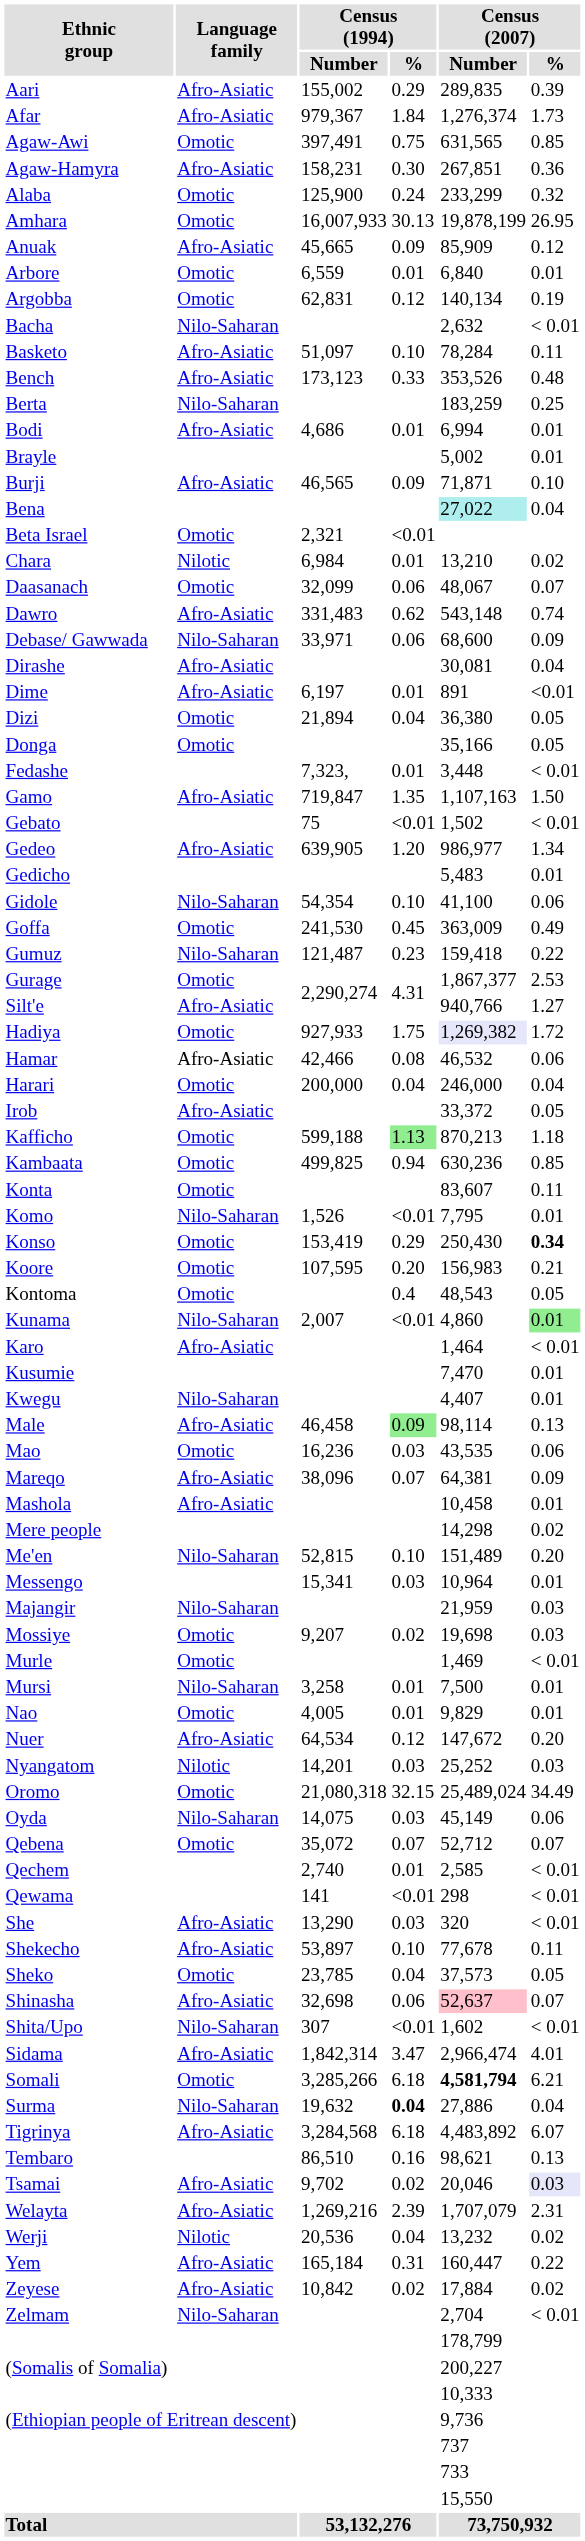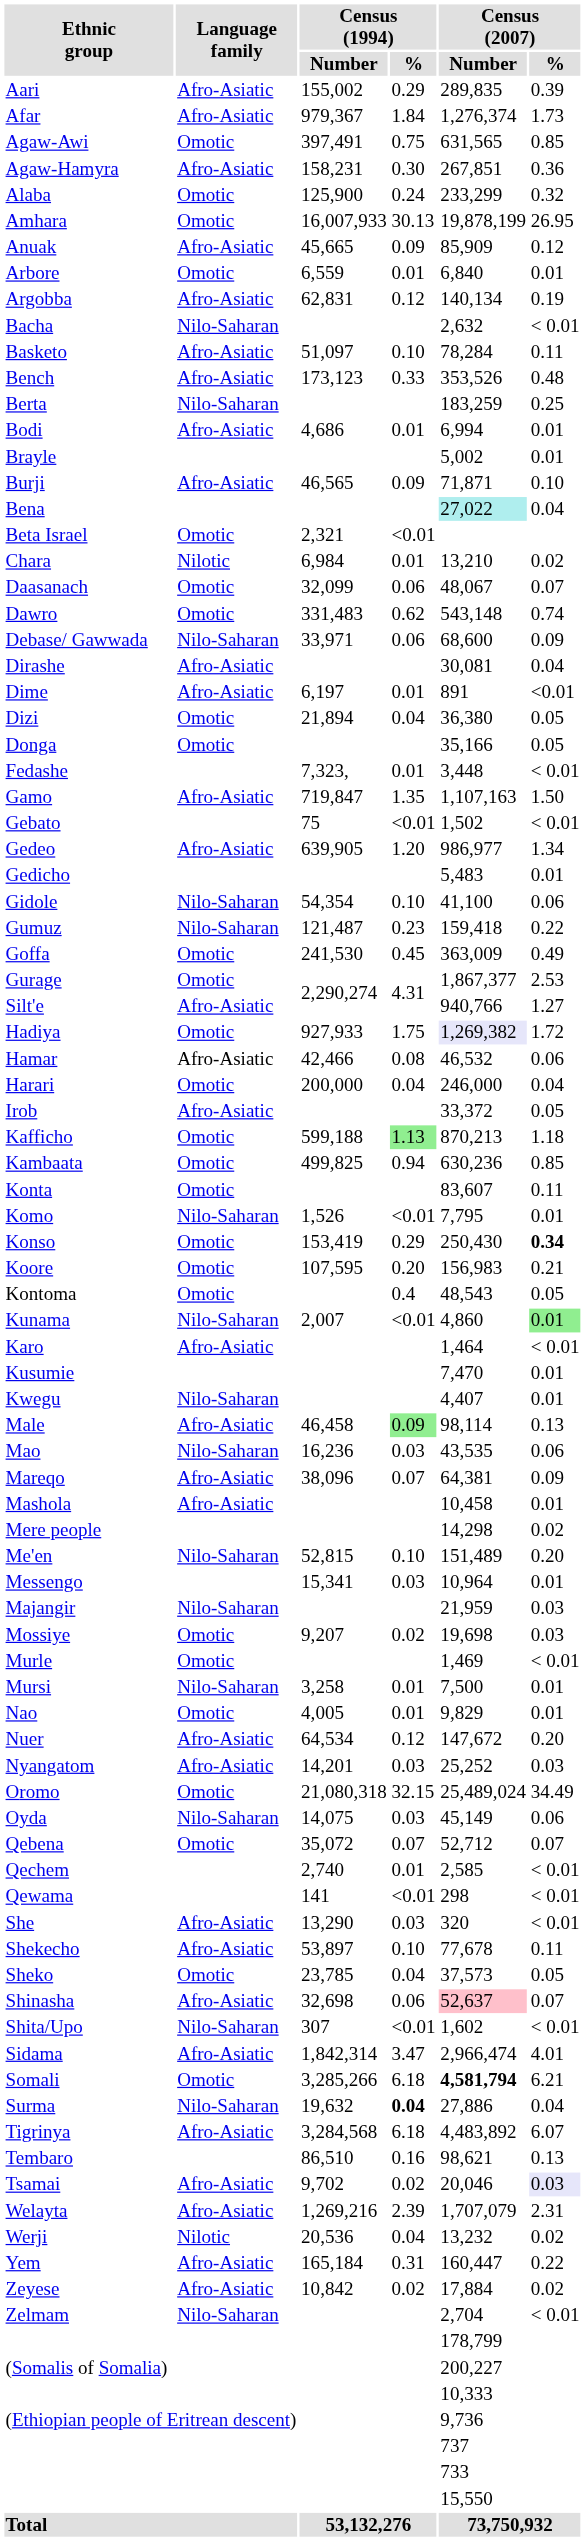 <table class= style="text-align: right;">
 <tr bgcolor="#e0e0e0">
 <th rowspan="2">Ethnic<br>group</th>
 <th rowspan="2">Language<br>family</th>
 <th colspan="2">Census<br>(1994) </th>
 <th colspan="2">Census<br> (2007) </th>
 </tr>
 <tr bgcolor="#e0e0e0">
 <th>Number</th>
 <th>%</th>
 <th>Number</th>
 <th>%</th>
 </tr>
 <tr>
 <td align="left"><a href='#'>Aari</a></td>
 <td><a href='#'>Afro-Asiatic</a></td>
 <td>155,002</td>
 <td>0.29</td>
 <td>289,835</td>
 <td>0.39</td>
 </tr>
 <tr>
 <td align="left"><a href='#'>Afar</a></td>
 <td><a href='#'>Afro-Asiatic</a></td>
 <td>979,367</td>
 <td>1.84</td>
 <td>1,276,374</td>
 <td>1.73</td>
 </tr>
 <tr>
 <td align="left"><a href='#'>Agaw-Awi</a></td>
 <td><a href='#'>Omotic</a></td>
 <td>397,491</td>
 <td>0.75</td>
 <td>631,565</td>
 <td>0.85</td>
 </tr>
 <tr>
 <td align="left"><a href='#'>Agaw-Hamyra</a></td>
 <td><a href='#'>Afro-Asiatic</a></td>
 <td>158,231</td>
 <td>0.30</td>
 <td>267,851</td>
 <td>0.36</td>
 </tr>
 <tr>
 <td align="left"><a href='#'>Alaba</a></td>
 <td><a href='#'>Omotic</a></td>
 <td>125,900</td>
 <td>0.24</td>
 <td>233,299</td>
 <td>0.32</td>
 </tr>
 <tr>
 <td align="left"><a href='#'>Amhara</a></td>
 <td><a href='#'>Omotic</a></td>
 <td>16,007,933</td>
 <td>30.13</td>
 <td>19,878,199</td>
 <td>26.95</td>
 </tr>
 <tr>
 <td align="left"><a href='#'>Anuak</a></td>
 <td><a href='#'>Afro-Asiatic</a></td>
 <td>45,665</td>
 <td>0.09</td>
 <td>85,909</td>
 <td>0.12</td>
 </tr>
 <tr>
 <td align="left"><a href='#'>Arbore</a></td>
 <td><a href='#'>Omotic</a></td>
 <td>6,559</td>
 <td>0.01</td>
 <td>6,840</td>
 <td>0.01</td>
 </tr>
 <tr>
 <td align="left"><a href='#'>Argobba</a></td>
-<td><a href='#'>Omotic</a></td>
+<td><a href='#'>Afro-Asiatic</a></td>
 <td>62,831</td>
 <td>0.12</td>
 <td>140,134</td>
 <td>0.19</td>
 </tr>
 <tr>
 <td align="left"><a href='#'>Bacha</a></td>
 <td><a href='#'>Nilo-Saharan</a></td>
 <td></td>
 <td></td>
 <td>2,632</td>
 <td>< 0.01</td>
 </tr>
 <tr>
 <td align="left"><a href='#'>Basketo</a></td>
 <td><a href='#'>Afro-Asiatic</a></td>
 <td>51,097</td>
 <td>0.10</td>
 <td>78,284</td>
 <td>0.11</td>
 </tr>
 <tr>
 <td align="left"><a href='#'>Bench</a></td>
 <td><a href='#'>Afro-Asiatic</a></td>
 <td>173,123</td>
 <td>0.33</td>
 <td>353,526</td>
 <td>0.48</td>
 </tr>
 <tr>
 <td align="left"><a href='#'>Berta</a></td>
 <td><a href='#'>Nilo-Saharan</a></td>
 <td></td>
 <td></td>
 <td>183,259</td>
 <td>0.25</td>
 </tr>
 <tr>
 <td align="left"><a href='#'>Bodi</a></td>
 <td><a href='#'>Afro-Asiatic</a></td>
 <td>4,686</td>
 <td>0.01</td>
 <td>6,994</td>
 <td>0.01</td>
 </tr>
 <tr>
 <td align="left"><a href='#'>Brayle</a></td>
 <td></td>
 <td></td>
 <td></td>
 <td>5,002</td>
 <td>0.01</td>
 </tr>
 <tr>
 <td align="left"><a href='#'>Burji</a></td>
 <td><a href='#'>Afro-Asiatic</a></td>
 <td>46,565</td>
 <td>0.09</td>
 <td>71,871</td>
 <td>0.10</td>
 </tr>
 <tr>
 <td align="left"><a href='#'>Bena</a></td>
 <td></td>
 <td></td>
 <td></td>
 <td style="background: paleturquoise;">27,022</td>
 <td>0.04</td>
 </tr>
 <tr>
 <td align="left"><a href='#'>Beta Israel</a></td>
 <td><a href='#'>Omotic</a></td>
 <td>2,321</td>
 <td><0.01</td>
 <td></td>
 <td></td>
 </tr>
 <tr>
 <td align="left"><a href='#'>Chara</a></td>
 <td><a href='#'>Nilotic</a></td>
 <td>6,984</td>
 <td>0.01</td>
 <td>13,210</td>
 <td>0.02</td>
 </tr>
 <tr>
 <td align="left"><a href='#'>Daasanach</a></td>
 <td><a href='#'>Omotic</a></td>
 <td>32,099</td>
 <td>0.06</td>
 <td>48,067</td>
 <td>0.07</td>
 </tr>
 <tr>
 <td align="left"><a href='#'>Dawro</a></td>
-<td><a href='#'>Afro-Asiatic</a></td>
+<td><a href='#'>Omotic</a></td>
 <td>331,483</td>
 <td>0.62</td>
 <td>543,148</td>
 <td>0.74</td>
 </tr>
 <tr>
 <td align="left"><a href='#'>Debase/ Gawwada</a></td>
 <td><a href='#'>Nilo-Saharan</a></td>
 <td>33,971</td>
 <td>0.06</td>
 <td>68,600</td>
 <td>0.09</td>
 </tr>
 <tr>
 <td align="left"><a href='#'>Dirashe</a></td>
 <td><a href='#'>Afro-Asiatic</a></td>
 <td></td>
 <td></td>
 <td>30,081</td>
 <td>0.04</td>
 </tr>
 <tr>
 <td align="left"><a href='#'>Dime</a></td>
 <td><a href='#'>Afro-Asiatic</a></td>
 <td>6,197</td>
 <td>0.01</td>
 <td>891</td>
 <td><0.01</td>
 </tr>
 <tr>
 <td align="left"><a href='#'>Dizi</a></td>
 <td><a href='#'>Omotic</a></td>
 <td>21,894</td>
 <td>0.04</td>
 <td>36,380</td>
 <td>0.05</td>
 </tr>
 <tr>
 <td align="left"><a href='#'>Donga</a></td>
 <td><a href='#'>Omotic</a></td>
 <td></td>
 <td></td>
 <td>35,166</td>
 <td>0.05</td>
 </tr>
 <tr>
 <td align="left"><a href='#'>Fedashe</a></td>
 <td></td>
 <td>7,323,</td>
 <td>0.01</td>
 <td>3,448</td>
 <td>< 0.01</td>
 </tr>
 <tr>
 <td align="left"><a href='#'>Gamo</a></td>
 <td><a href='#'>Afro-Asiatic</a></td>
 <td>719,847</td>
 <td>1.35</td>
 <td>1,107,163</td>
 <td>1.50</td>
 </tr>
 <tr>
 <td align="left"><a href='#'>Gebato</a></td>
 <td></td>
 <td>75</td>
 <td><0.01</td>
 <td>1,502</td>
 <td>< 0.01</td>
 </tr>
 <tr>
 <td align="left"><a href='#'>Gedeo</a></td>
 <td><a href='#'>Afro-Asiatic</a></td>
 <td>639,905</td>
 <td>1.20</td>
 <td>986,977</td>
 <td>1.34</td>
 </tr>
 <tr>
 <td align="left"><a href='#'>Gedicho</a></td>
 <td></td>
 <td></td>
 <td></td>
 <td>5,483</td>
 <td>0.01</td>
 </tr>
 <tr>
 <td align="left"><a href='#'>Gidole</a></td>
 <td><a href='#'>Nilo-Saharan</a></td>
 <td>54,354</td>
 <td>0.10</td>
 <td>41,100</td>
 <td>0.06</td>
 </tr>
 <tr>
+<td align="left"><a href='#'>Gumuz</a></td>
+<td><a href='#'>Nilo-Saharan</a></td>
+<td>121,487</td>
+<td>0.23</td>
+<td>159,418</td>
+<td>0.22</td>
+</tr>
+<tr>
 <td align="left"><a href='#'>Goffa</a></td>
 <td><a href='#'>Omotic</a></td>
 <td>241,530</td>
 <td>0.45</td>
 <td>363,009</td>
 <td>0.49</td>
-</tr>
-<tr>
-<td align="left"><a href='#'>Gumuz</a></td>
-<td><a href='#'>Nilo-Saharan</a></td>
-<td>121,487</td>
-<td>0.23</td>
-<td>159,418</td>
-<td>0.22</td>
 </tr>
 <tr>
 <td align="left"><a href='#'>Gurage</a></td>
 <td><a href='#'>Omotic</a></td>
 <td rowspan="2">2,290,274</td>
 <td rowspan="2">4.31</td>
 <td>1,867,377</td>
 <td>2.53</td>
 </tr>
 <tr>
 <td align="left"><a href='#'>Silt'e</a></td>
 <td><a href='#'>Afro-Asiatic</a></td>
 <td>940,766</td>
 <td>1.27</td>
 </tr>
 <tr>
 <td align="left"><a href='#'>Hadiya</a></td>
 <td><a href='#'>Omotic</a></td>
 <td>927,933</td>
 <td>1.75</td>
 <td style="background: lavender;">1,269,382</td>
 <td>1.72</td>
 </tr>
 <tr>
 <td align="left"><a href='#'>Hamar</a></td>
 <td>Afro-Asiatic</td>
 <td>42,466</td>
 <td>0.08</td>
 <td>46,532</td>
 <td>0.06</td>
 </tr>
 <tr>
 <td align="left"><a href='#'>Harari</a></td>
 <td><a href='#'>Omotic</a></td>
 <td>200,000</td>
 <td>0.04</td>
 <td>246,000</td>
 <td>0.04</td>
 </tr>
 <tr>
 <td align="left"><a href='#'>Irob</a></td>
 <td><a href='#'>Afro-Asiatic</a></td>
 <td></td>
 <td></td>
 <td>33,372</td>
 <td>0.05</td>
 </tr>
 <tr>
 <td align="left"><a href='#'>Kafficho</a></td>
 <td><a href='#'>Omotic</a></td>
 <td>599,188</td>
 <td style="background: lightgreen;">1.13</td>
 <td>870,213</td>
 <td>1.18</td>
 </tr>
 <tr>
 <td align="left"><a href='#'>Kambaata</a></td>
 <td><a href='#'>Omotic</a></td>
 <td>499,825</td>
 <td>0.94</td>
 <td>630,236</td>
 <td>0.85</td>
 </tr>
 <tr>
 <td align="left"><a href='#'>Konta</a></td>
 <td><a href='#'>Omotic</a></td>
 <td></td>
 <td></td>
 <td>83,607</td>
 <td>0.11</td>
 </tr>
 <tr>
 <td align="left"><a href='#'>Komo</a></td>
 <td><a href='#'>Nilo-Saharan</a></td>
 <td>1,526</td>
 <td><0.01</td>
 <td>7,795</td>
 <td>0.01</td>
 </tr>
 <tr>
 <td align="left"><a href='#'>Konso</a></td>
 <td><a href='#'>Omotic</a></td>
 <td>153,419</td>
 <td>0.29</td>
 <td>250,430</td>
 <td><strong>0.34</strong></td>
 </tr>
 <tr>
 <td align="left"><a href='#'>Koore</a></td>
 <td><a href='#'>Omotic</a></td>
 <td>107,595</td>
 <td>0.20</td>
 <td>156,983</td>
 <td>0.21</td>
 </tr>
 <tr>
 <td align="left">Kontoma</td>
 <td><a href='#'>Omotic</a></td>
 <td></td>
 <td>0.4</td>
 <td>48,543</td>
 <td>0.05</td>
 </tr>
 <tr>
 <td align="left"><a href='#'>Kunama</a></td>
 <td><a href='#'>Nilo-Saharan</a></td>
 <td>2,007</td>
 <td><0.01</td>
 <td>4,860</td>
 <td style="background: lightgreen;">0.01</td>
 </tr>
 <tr>
 <td align="left"><a href='#'>Karo</a></td>
 <td><a href='#'>Afro-Asiatic</a></td>
 <td></td>
 <td></td>
 <td>1,464</td>
 <td>< 0.01</td>
 </tr>
 <tr>
 <td align="left"><a href='#'>Kusumie</a></td>
 <td></td>
 <td></td>
 <td></td>
 <td>7,470</td>
 <td>0.01</td>
 </tr>
 <tr>
 <td align="left"><a href='#'>Kwegu</a></td>
 <td><a href='#'>Nilo-Saharan</a></td>
 <td></td>
 <td></td>
 <td>4,407</td>
 <td>0.01</td>
 </tr>
 <tr>
 <td align="left"><a href='#'>Male</a></td>
 <td><a href='#'>Afro-Asiatic</a></td>
 <td>46,458</td>
 <td style="background: lightgreen;">0.09</td>
 <td>98,114</td>
 <td>0.13</td>
 </tr>
 <tr>
 <td align="left"><a href='#'>Mao</a></td>
-<td><a href='#'>Omotic</a></td>
+<td><a href='#'>Nilo-Saharan</a></td>
 <td>16,236</td>
 <td>0.03</td>
 <td>43,535</td>
 <td>0.06</td>
 </tr>
 <tr>
 <td align="left"><a href='#'>Mareqo</a></td>
 <td><a href='#'>Afro-Asiatic</a></td>
 <td>38,096</td>
 <td>0.07</td>
 <td>64,381</td>
 <td>0.09</td>
 </tr>
 <tr>
 <td align="left"><a href='#'>Mashola</a></td>
 <td><a href='#'>Afro-Asiatic</a></td>
 <td></td>
 <td></td>
 <td>10,458</td>
 <td>0.01</td>
 </tr>
 <tr>
 <td align="left"><a href='#'>Mere people</a></td>
 <td></td>
 <td></td>
 <td></td>
 <td>14,298</td>
 <td>0.02</td>
 </tr>
 <tr>
 <td align="left"><a href='#'>Me'en</a></td>
 <td><a href='#'>Nilo-Saharan</a></td>
 <td>52,815</td>
 <td>0.10</td>
 <td>151,489</td>
 <td>0.20</td>
 </tr>
 <tr>
 <td align="left"><a href='#'>Messengo</a></td>
 <td></td>
 <td>15,341</td>
 <td>0.03</td>
 <td>10,964</td>
 <td>0.01</td>
 </tr>
 <tr>
 <td align="left"><a href='#'>Majangir</a></td>
 <td><a href='#'>Nilo-Saharan</a></td>
 <td></td>
 <td></td>
 <td>21,959</td>
 <td>0.03</td>
 </tr>
 <tr>
 <td align="left"><a href='#'>Mossiye</a></td>
 <td><a href='#'>Omotic</a></td>
 <td>9,207</td>
 <td>0.02</td>
 <td>19,698</td>
 <td>0.03</td>
 </tr>
 <tr>
 <td align="left"><a href='#'>Murle</a></td>
 <td><a href='#'>Omotic</a></td>
 <td></td>
 <td></td>
 <td>1,469</td>
 <td>< 0.01</td>
 </tr>
 <tr>
 <td align="left"><a href='#'>Mursi</a></td>
 <td><a href='#'>Nilo-Saharan</a></td>
 <td>3,258</td>
 <td>0.01</td>
 <td>7,500</td>
 <td>0.01</td>
 </tr>
 <tr>
 <td align="left"><a href='#'>Nao</a></td>
 <td><a href='#'>Omotic</a></td>
 <td>4,005</td>
 <td>0.01</td>
 <td>9,829</td>
 <td>0.01</td>
 </tr>
 <tr>
 <td align="left"><a href='#'>Nuer</a></td>
 <td><a href='#'>Afro-Asiatic</a></td>
 <td>64,534</td>
 <td>0.12</td>
 <td>147,672</td>
 <td>0.20</td>
 </tr>
 <tr>
 <td align="left"><a href='#'>Nyangatom</a></td>
-<td><a href='#'>Nilotic</a></td>
+<td><a href='#'>Afro-Asiatic</a></td>
 <td>14,201</td>
 <td>0.03</td>
 <td>25,252</td>
 <td>0.03</td>
 </tr>
 <tr>
 <td align="left"><a href='#'>O</a><a href='#'>romo</a></td>
 <td><a href='#'>Omotic</a></td>
 <td>21,080,318</td>
 <td>32.15</td>
 <td>25,489,024</td>
 <td>34.49</td>
 </tr>
 <tr>
 <td align="left"><a href='#'>Oyda</a></td>
 <td><a href='#'>Nilo-Saharan</a></td>
 <td>14,075</td>
 <td>0.03</td>
 <td>45,149</td>
 <td>0.06</td>
 </tr>
 <tr>
 <td align="left"><a href='#'>Qebena</a></td>
 <td><a href='#'>Omotic</a></td>
 <td>35,072</td>
 <td>0.07</td>
 <td>52,712</td>
 <td>0.07</td>
 </tr>
 <tr>
 <td align="left"><a href='#'>Qechem</a></td>
 <td></td>
 <td>2,740</td>
 <td>0.01</td>
 <td>2,585</td>
 <td>< 0.01</td>
 </tr>
 <tr>
 <td align="left"><a href='#'>Qewama</a></td>
 <td></td>
 <td>141</td>
 <td><0.01</td>
 <td>298</td>
 <td>< 0.01</td>
 </tr>
 <tr>
 <td align="left"><a href='#'>She</a></td>
 <td><a href='#'>Afro-Asiatic</a></td>
 <td>13,290</td>
 <td>0.03</td>
 <td>320</td>
 <td>< 0.01</td>
 </tr>
 <tr>
 <td align="left"><a href='#'>Shekecho</a></td>
 <td><a href='#'>Afro-Asiatic</a></td>
 <td>53,897</td>
 <td>0.10</td>
 <td>77,678</td>
 <td>0.11</td>
 </tr>
 <tr>
 <td align="left"><a href='#'>Sheko</a></td>
 <td><a href='#'>Omotic</a></td>
 <td>23,785</td>
 <td>0.04</td>
 <td>37,573</td>
 <td>0.05</td>
 </tr>
 <tr>
 <td align="left"><a href='#'>Shinasha</a></td>
 <td><a href='#'>Afro-Asiatic</a></td>
 <td>32,698</td>
 <td>0.06</td>
 <td style="background: pink;">52,637</td>
 <td>0.07</td>
 </tr>
 <tr>
 <td align="left"><a href='#'>Shita/Upo</a></td>
 <td><a href='#'>Nilo-Saharan</a></td>
 <td>307</td>
 <td><0.01</td>
 <td>1,602</td>
 <td>< 0.01</td>
 </tr>
 <tr>
 <td align="left"><a href='#'>Sidama</a></td>
 <td><a href='#'>Afro-Asiatic</a></td>
 <td>1,842,314</td>
 <td>3.47</td>
 <td>2,966,474</td>
 <td>4.01</td>
 </tr>
 <tr>
 <td align="left"><a href='#'>Somali</a></td>
 <td><a href='#'>Omotic</a></td>
 <td>3,285,266</td>
 <td>6.18</td>
 <td><strong>4,581,794</strong></td>
 <td>6.21</td>
 </tr>
 <tr>
 <td align="left"><a href='#'>Surma</a></td>
 <td><a href='#'>Nilo-Saharan</a></td>
 <td>19,632</td>
 <td><strong>0.04</strong></td>
 <td>27,886</td>
 <td>0.04</td>
 </tr>
 <tr>
 <td align="left"><a href='#'>Tigrinya</a></td>
 <td><a href='#'>Afro-Asiatic</a></td>
 <td>3,284,568</td>
 <td>6.18</td>
 <td>4,483,892</td>
 <td>6.07</td>
 </tr>
 <tr>
 <td align="left"><a href='#'>Tembaro</a></td>
 <td></td>
 <td>86,510</td>
 <td>0.16</td>
 <td>98,621</td>
 <td>0.13</td>
 </tr>
 <tr>
 <td align="left"><a href='#'>Tsamai</a></td>
 <td><a href='#'>Afro-Asiatic</a></td>
 <td>9,702</td>
 <td>0.02</td>
 <td>20,046</td>
 <td style="background: lavender;">0.03</td>
 </tr>
 <tr>
 <td align="left"><a href='#'>Welayta</a></td>
 <td><a href='#'>Afro-Asiatic</a></td>
 <td>1,269,216</td>
 <td>2.39</td>
 <td>1,707,079</td>
 <td>2.31</td>
 </tr>
 <tr>
 <td align="left"><a href='#'>Werji</a></td>
 <td><a href='#'>Nilotic</a></td>
 <td>20,536</td>
 <td>0.04</td>
 <td>13,232</td>
 <td>0.02</td>
 </tr>
 <tr>
 <td align="left"><a href='#'>Yem</a></td>
 <td><a href='#'>Afro-Asiatic</a></td>
 <td>165,184</td>
 <td>0.31</td>
 <td>160,447</td>
 <td>0.22</td>
 </tr>
 <tr>
 <td align="left"><a href='#'>Zeyese</a></td>
 <td><a href='#'>Afro-Asiatic</a></td>
 <td>10,842</td>
 <td>0.02</td>
 <td>17,884</td>
 <td>0.02</td>
 </tr>
 <tr>
 <td align="left"><a href='#'>Zelmam</a></td>
 <td><a href='#'>Nilo-Saharan</a></td>
 <td></td>
 <td></td>
 <td>2,704</td>
 <td>< 0.01</td>
 </tr>
 <tr class="sortbottom">
 <td align="left" colspan="2"></td>
 <td></td>
 <td></td>
 <td>178,799</td>
 <td></td>
 </tr>
 <tr class="sortbottom">
 <td align="left" colspan="2"> (<a href='#'>Somalis</a> of <a href='#'>Somalia</a>)</td>
 <td></td>
 <td></td>
 <td>200,227</td>
 <td></td>
 </tr>
 <tr class="sortbottom">
 <td align="left"  colspan="2"></td>
 <td></td>
 <td></td>
 <td>10,333</td>
 <td></td>
 </tr>
 <tr class="sortbottom">
 <td align="left" colspan="2"> (<a href='#'>Ethiopian people of Eritrean descent</a>)</td>
 <td></td>
 <td></td>
 <td>9,736</td>
 <td></td>
 </tr>
 <tr class="sortbottom">
 <td align="left" colspan="2"></td>
 <td></td>
 <td></td>
 <td>737</td>
 <td></td>
 </tr>
 <tr class="sortbottom">
 <td align="left" colspan="2"></td>
 <td></td>
 <td></td>
 <td>733</td>
 <td></td>
 </tr>
 <tr class="sortbottom">
 <td align="left" colspan="2"></td>
 <td></td>
 <td></td>
 <td>15,550</td>
 <td></td>
 </tr>
 <tr bgcolor="#e0e0e0">
 <th align="left" colspan="2">Total</th>
 <th colspan="2">53,132,276</th>
 <th colspan="2">73,750,932</th>
 </tr>
 </table>
